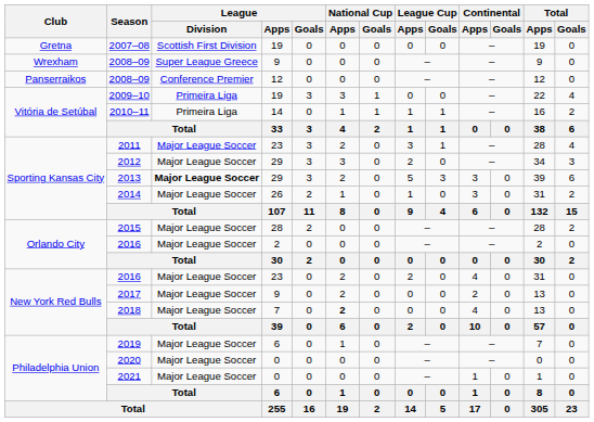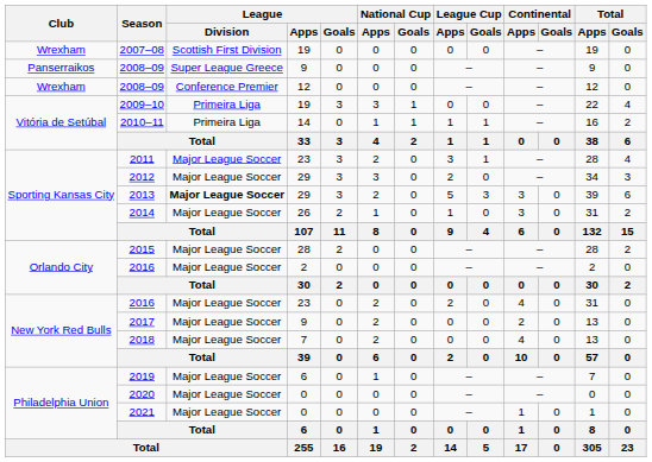 <table class="wikitable" style="text-align:center">
 <tr>
 <th rowspan="2">Club</th>
 <th rowspan="2">Season</th>
 <th colspan="3">League</th>
 <th colspan="2">National Cup</th>
 <th colspan="2">League Cup</th>
 <th colspan="2">Continental</th>
 <th colspan="2">Total</th>
 </tr>
 <tr>
 <th>Division</th>
 <th>Apps</th>
 <th>Goals</th>
 <th>Apps</th>
 <th>Goals</th>
 <th>Apps</th>
 <th>Goals</th>
 <th>Apps</th>
 <th>Goals</th>
 <th>Apps</th>
 <th>Goals</th>
 </tr>
 <tr>
-<td><a href='#'>Gretna</a></td>
+<td><a href='#'>Wrexham</a></td>
 <td><a href='#'>2007–08</a></td>
 <td><a href='#'>Scottish First Division</a></td>
 <td>19</td>
 <td>0</td>
 <td>0</td>
 <td>0</td>
 <td>0</td>
 <td>0</td>
 <td colspan="2">–</td>
 <td>19</td>
 <td>0</td>
 </tr>
 <tr>
-<td><a href='#'>Wrexham</a></td>
+<td><a href='#'>Panserraikos</a></td>
 <td><a href='#'>2008–09</a></td>
 <td><a href='#'>Super League Greece</a></td>
 <td>9</td>
 <td>0</td>
 <td>0</td>
 <td>0</td>
 <td colspan="2">–</td>
 <td colspan="2">–</td>
 <td>9</td>
 <td>0</td>
 </tr>
 <tr>
-<td><a href='#'>Panserraikos</a></td>
+<td><a href='#'>Wrexham</a></td>
 <td><a href='#'>2008–09</a></td>
 <td><a href='#'>Conference Premier</a></td>
 <td>12</td>
 <td>0</td>
 <td>0</td>
 <td>0</td>
 <td colspan="2">–</td>
 <td colspan="2">–</td>
 <td>12</td>
 <td>0</td>
 </tr>
 <tr>
 <td rowspan="3"><a href='#'>Vitória de Setúbal</a></td>
 <td><a href='#'>2009–10</a></td>
 <td><a href='#'>Primeira Liga</a></td>
 <td>19</td>
 <td>3</td>
 <td>3</td>
 <td>1</td>
 <td>0</td>
 <td>0</td>
 <td colspan="2">–</td>
 <td>22</td>
 <td>4</td>
 </tr>
 <tr>
 <td><a href='#'>2010–11</a></td>
 <td>Primeira Liga</td>
 <td>14</td>
 <td>0</td>
 <td>1</td>
 <td>1</td>
 <td>1</td>
 <td>1</td>
 <td colspan="2">–</td>
 <td>16</td>
 <td>2</td>
 </tr>
 <tr>
 <th colspan=2>Total</th>
 <th>33</th>
 <th>3</th>
 <th>4</th>
 <th>2</th>
 <th>1</th>
 <th>1</th>
 <th>0</th>
 <th>0</th>
 <th>38</th>
 <th>6</th>
 </tr>
 <tr>
 <td rowspan="5"><a href='#'>Sporting Kansas City</a></td>
 <td><a href='#'>2011</a></td>
 <td><a href='#'>Major League Soccer</a></td>
 <td>23</td>
 <td>3</td>
 <td>2</td>
 <td>0</td>
 <td>3</td>
 <td>1</td>
 <td colspan="2">–</td>
 <td>28</td>
 <td>4</td>
 </tr>
 <tr>
 <td><a href='#'>2012</a></td>
 <td>Major League Soccer</td>
 <td>29</td>
 <td>3</td>
 <td>3</td>
 <td>0</td>
 <td>2</td>
 <td>0</td>
 <td colspan="2">–</td>
 <td>34</td>
 <td>3</td>
 </tr>
 <tr>
 <td><a href='#'>2013</a></td>
 <td><strong>Major League Soccer</strong></td>
 <td>29</td>
 <td>3</td>
 <td>2</td>
 <td>0</td>
 <td>5</td>
 <td>3</td>
 <td>3</td>
 <td>0</td>
 <td>39</td>
 <td>6</td>
 </tr>
 <tr>
 <td><a href='#'>2014</a></td>
 <td>Major League Soccer</td>
 <td>26</td>
 <td>2</td>
 <td>1</td>
 <td>0</td>
 <td>1</td>
 <td>0</td>
 <td>3</td>
 <td>0</td>
 <td>31</td>
 <td>2</td>
 </tr>
 <tr>
 <th colspan=2>Total</th>
 <th>107</th>
 <th>11</th>
 <th>8</th>
 <th>0</th>
 <th>9</th>
 <th>4</th>
 <th>6</th>
 <th>0</th>
 <th>132</th>
 <th>15</th>
 </tr>
 <tr>
 <td rowspan="3"><a href='#'>Orlando City</a></td>
 <td><a href='#'>2015</a></td>
 <td>Major League Soccer</td>
 <td>28</td>
 <td>2</td>
 <td>0</td>
 <td>0</td>
 <td colspan="2">–</td>
 <td colspan="2">–</td>
 <td>28</td>
 <td>2</td>
 </tr>
 <tr>
 <td><a href='#'>2016</a></td>
 <td>Major League Soccer</td>
 <td>2</td>
 <td>0</td>
 <td>0</td>
 <td>0</td>
 <td colspan="2">–</td>
 <td colspan="2">–</td>
 <td>2</td>
 <td>0</td>
 </tr>
 <tr>
 <th colspan=2>Total</th>
 <th>30</th>
 <th>2</th>
 <th>0</th>
 <th>0</th>
 <th>0</th>
 <th>0</th>
 <th>0</th>
 <th>0</th>
 <th>30</th>
 <th>2</th>
 </tr>
 <tr>
 <td rowspan="4"><a href='#'>New York Red Bulls</a></td>
 <td><a href='#'>2016</a></td>
 <td>Major League Soccer</td>
 <td>23</td>
 <td>0</td>
 <td>2</td>
 <td>0</td>
 <td>2</td>
 <td>0</td>
 <td>4</td>
 <td>0</td>
 <td>31</td>
 <td>0</td>
 </tr>
 <tr>
 <td><a href='#'>2017</a></td>
 <td>Major League Soccer</td>
 <td>9</td>
 <td>0</td>
 <td>2</td>
 <td>0</td>
 <td>0</td>
 <td>0</td>
 <td>2</td>
 <td>0</td>
 <td>13</td>
 <td>0</td>
 </tr>
 <tr>
 <td><a href='#'>2018</a></td>
 <td>Major League Soccer</td>
 <td>7</td>
 <td>0</td>
-<td><strong>2</strong></td>
+<td>2</td>
 <td>0</td>
 <td>0</td>
 <td>0</td>
 <td>4</td>
 <td>0</td>
 <td>13</td>
 <td>0</td>
 </tr>
 <tr>
 <th colspan=2>Total</th>
 <th>39</th>
 <th>0</th>
 <th>6</th>
 <th>0</th>
 <th>2</th>
 <th>0</th>
 <th>10</th>
 <th>0</th>
 <th>57</th>
 <th>0</th>
 </tr>
 <tr>
 <td rowspan="4"><a href='#'>Philadelphia Union</a></td>
 <td><a href='#'>2019</a></td>
 <td>Major League Soccer</td>
 <td>6</td>
 <td>0</td>
 <td>1</td>
 <td>0</td>
 <td colspan="2">–</td>
 <td colspan="2">–</td>
 <td>7</td>
 <td>0</td>
 </tr>
 <tr>
 <td><a href='#'>2020</a></td>
 <td>Major League Soccer</td>
 <td>0</td>
 <td>0</td>
 <td>0</td>
 <td>0</td>
 <td colspan="2">–</td>
 <td colspan="2">–</td>
 <td>0</td>
 <td>0</td>
 </tr>
 <tr>
 <td><a href='#'>2021</a></td>
 <td>Major League Soccer</td>
 <td>0</td>
 <td>0</td>
 <td>0</td>
 <td>0</td>
 <td colspan="2">–</td>
 <td>1</td>
 <td>0</td>
 <td>1</td>
 <td>0</td>
 </tr>
 <tr>
 <th colspan=2>Total</th>
 <th>6</th>
 <th>0</th>
 <th>1</th>
 <th>0</th>
 <th>0</th>
 <th>0</th>
 <th>1</th>
 <th>0</th>
 <th>8</th>
 <th>0</th>
 </tr>
 <tr>
 <th colspan=3>Total</th>
 <th>255</th>
 <th>16</th>
 <th>19</th>
 <th>2</th>
 <th>14</th>
 <th>5</th>
 <th>17</th>
 <th>0</th>
 <th>305</th>
 <th>23</th>
 </tr>
 </table>
